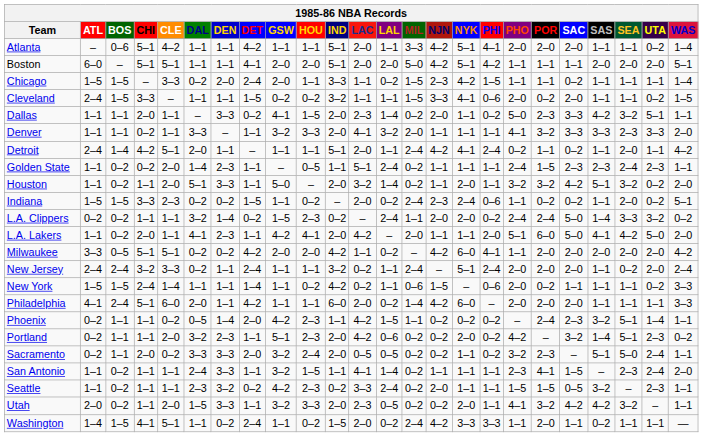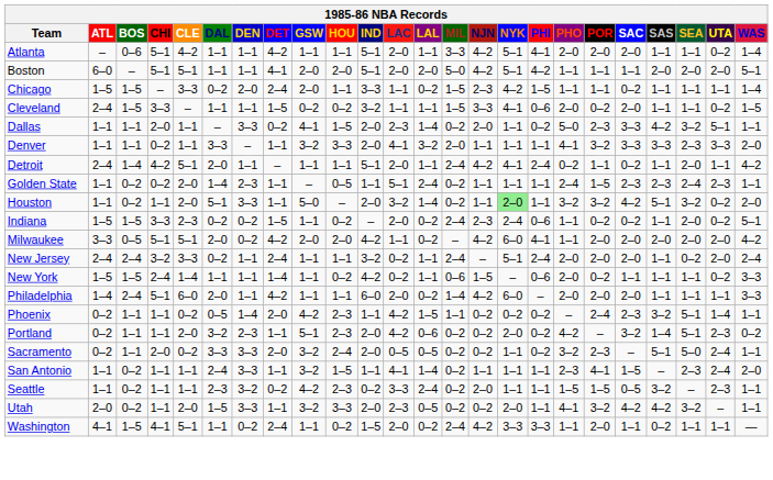 <table class="wikitable" style="font-size:95%; text-align:center;">
 <tr>
 <th colspan=24>1985-86 NBA Records</th>
 </tr>
 <tr>
 <th width=100>Team</th>
 <th style="background:#FF0000;color:#FFFFFF;width=35">ATL</th>
 <th style="background:#006400;color:#FFFFFF;width=35">BOS</th>
 <th style="background:#FF0000;color:#000000;width=35">CHI</th>
 <th style="background:#FF8C00;color:#FFFFFF;width=35">CLE</th>
 <th style="background:#008000;color:#00008B;width=35">DAL</th>
 <th style="background:#0000CD;color:#FFD700;width=35">DEN</th>
 <th style="background:#0000FF;color:#FF0000;width=35">DET</th>
 <th style="background:#0000FF;color:#FFD700;width=35">GSW</th>
 <th style="background:#FF0000;color:#FFD700;width=35">HOU</th>
 <th style="background:#000080;color:#FFD700;width=35">IND</th>
 <th style="background:#F9160D;color:#1A2E8B;width=35">LAC</th>
 <th style="background:#800080;color:#FFD700;width=35">LAL</th>
 <th style="background:#006400;color:#B22222;width=35">MIL</th>
 <th style="background:#B0170C;color:#00056D;width=35">NJN</th>
 <th style="background:#0000FF;color:#FF8C00;width=35">NYK</th>
 <th style="background:#FF0000;color:#0000FF;width=35">PHI</th>
 <th style="background:#800080;color:#FF4500;width=35">PHO</th>
 <th style="background:#000000;color:#FF0000;width=35">POR</th>
 <th style="background:#0000FF;color:#FFFFFF;width=35">SAC</th>
 <th style="background:#000000;color:#C0C0C0;width=35">SAS</th>
 <th style="background:#005831;color:#FFC322;width=35">SEA</th>
 <th style="background:#36004A;color:#FFFF00;width=35">UTA</th>
 <th style="background:#DC143C;color:#0000CD;width=35">WAS</th>
 </tr>
 <tr>
 <td style="text-align:left;"><a href='#'>Atlanta</a></td>
 <td>–</td>
 <td>0–6</td>
 <td>5–1</td>
 <td>4–2</td>
 <td>1–1</td>
 <td>1–1</td>
 <td>4–2</td>
 <td>1–1</td>
 <td>1–1</td>
 <td>5–1</td>
 <td>2–0</td>
 <td>1–1</td>
 <td>3–3</td>
 <td>4–2</td>
 <td>5–1</td>
 <td>4–1</td>
 <td>2–0</td>
 <td>2–0</td>
 <td>2–0</td>
 <td>1–1</td>
 <td>1–1</td>
 <td>0–2</td>
 <td>1–4</td>
 </tr>
 <tr>
 <td style="text-align:left;">Boston</td>
 <td>6–0</td>
 <td>–</td>
 <td>5–1</td>
 <td>5–1</td>
 <td>1–1</td>
 <td>1–1</td>
 <td>4–1</td>
 <td>2–0</td>
 <td>2–0</td>
 <td>5–1</td>
 <td>2–0</td>
 <td>2–0</td>
 <td>5–0</td>
 <td>4–2</td>
 <td>5–1</td>
 <td>4–2</td>
 <td>1–1</td>
 <td>1–1</td>
 <td>1–1</td>
 <td>2–0</td>
 <td>2–0</td>
 <td>2–0</td>
 <td>5–1</td>
 </tr>
 <tr>
 <td style="text-align:left;"><a href='#'>Chicago</a></td>
 <td>1–5</td>
 <td>1–5</td>
 <td>–</td>
 <td>3–3</td>
 <td>0–2</td>
 <td>2–0</td>
 <td>2–4</td>
 <td>2–0</td>
 <td>1–1</td>
 <td>3–3</td>
 <td>1–1</td>
 <td>0–2</td>
 <td>1–5</td>
 <td>2–3</td>
 <td>4–2</td>
 <td>1–5</td>
 <td>1–1</td>
 <td>1–1</td>
 <td>0–2</td>
 <td>1–1</td>
 <td>1–1</td>
 <td>1–1</td>
 <td>1–4</td>
 </tr>
 <tr>
 <td style="text-align:left;"><a href='#'>Cleveland</a></td>
 <td>2–4</td>
 <td>1–5</td>
 <td>3–3</td>
 <td>–</td>
 <td>1–1</td>
 <td>1–1</td>
 <td>1–5</td>
 <td>0–2</td>
 <td>0–2</td>
 <td>3–2</td>
 <td>1–1</td>
 <td>1–1</td>
 <td>1–5</td>
 <td>3–3</td>
 <td>4–1</td>
 <td>0–6</td>
 <td>2–0</td>
 <td>0–2</td>
 <td>2–0</td>
 <td>1–1</td>
 <td>1–1</td>
 <td>0–2</td>
 <td>1–5</td>
 </tr>
 <tr>
 <td style="text-align:left;"><a href='#'>Dallas</a></td>
 <td>1–1</td>
 <td>1–1</td>
 <td>2–0</td>
 <td>1–1</td>
 <td>–</td>
 <td>3–3</td>
 <td>0–2</td>
 <td>4–1</td>
 <td>1–5</td>
 <td>2–0</td>
 <td>2–3</td>
 <td>1–4</td>
 <td>0–2</td>
 <td>2–0</td>
 <td>1–1</td>
 <td>0–2</td>
 <td>5–0</td>
 <td>2–3</td>
 <td>3–3</td>
 <td>4–2</td>
 <td>3–2</td>
 <td>5–1</td>
 <td>1–1</td>
 </tr>
 <tr>
 <td style="text-align:left;"><a href='#'>Denver</a></td>
 <td>1–1</td>
 <td>1–1</td>
 <td>0–2</td>
 <td>1–1</td>
 <td>3–3</td>
 <td>–</td>
 <td>1–1</td>
 <td>3–2</td>
 <td>3–3</td>
 <td>2–0</td>
 <td>4–1</td>
 <td>3–2</td>
 <td>2–0</td>
 <td>1–1</td>
 <td>1–1</td>
 <td>1–1</td>
 <td>4–1</td>
 <td>3–2</td>
 <td>3–3</td>
 <td>3–3</td>
 <td>2–3</td>
 <td>3–3</td>
 <td>2–0</td>
 </tr>
 <tr>
 <td style="text-align:left;"><a href='#'>Detroit</a></td>
 <td>2–4</td>
 <td>1–4</td>
 <td>4–2</td>
 <td>5–1</td>
 <td>2–0</td>
 <td>1–1</td>
 <td>–</td>
 <td>1–1</td>
 <td>1–1</td>
 <td>5–1</td>
 <td>2–0</td>
 <td>1–1</td>
 <td>2–4</td>
 <td>4–2</td>
 <td>4–1</td>
 <td>2–4</td>
 <td>0–2</td>
 <td>1–1</td>
 <td>0–2</td>
 <td>1–1</td>
 <td>2–0</td>
 <td>1–1</td>
 <td>4–2</td>
 </tr>
 <tr>
 <td style="text-align:left;"><a href='#'>Golden State</a></td>
 <td>1–1</td>
 <td>0–2</td>
 <td>0–2</td>
 <td>2–0</td>
 <td>1–4</td>
 <td>2–3</td>
 <td>1–1</td>
 <td>–</td>
 <td>0–5</td>
 <td>1–1</td>
 <td>5–1</td>
 <td>2–4</td>
 <td>0–2</td>
 <td>1–1</td>
 <td>1–1</td>
 <td>1–1</td>
 <td>2–4</td>
 <td>1–5</td>
 <td>2–3</td>
 <td>2–3</td>
 <td>2–4</td>
 <td>2–3</td>
 <td>1–1</td>
 </tr>
 <tr>
 <td style="text-align:left;"><a href='#'>Houston</a></td>
 <td>1–1</td>
 <td>0–2</td>
 <td>1–1</td>
 <td>2–0</td>
 <td>5–1</td>
 <td>3–3</td>
 <td>1–1</td>
 <td>5–0</td>
 <td>–</td>
 <td>2–0</td>
 <td>3–2</td>
 <td>1–4</td>
 <td>0–2</td>
 <td>1–1</td>
-<td>2–0</td>
+<td style="background: lightgreen;">2–0</td>
 <td>1–1</td>
 <td>3–2</td>
 <td>3–2</td>
 <td>4–2</td>
 <td>5–1</td>
 <td>3–2</td>
 <td>0–2</td>
 <td>2–0</td>
 </tr>
 <tr>
 <td style="text-align:left;"><a href='#'>Indiana</a></td>
 <td>1–5</td>
 <td>1–5</td>
 <td>3–3</td>
 <td>2–3</td>
 <td>0–2</td>
 <td>0–2</td>
 <td>1–5</td>
 <td>1–1</td>
 <td>0–2</td>
 <td>–</td>
 <td>2–0</td>
 <td>0–2</td>
 <td>2–4</td>
 <td>2–3</td>
 <td>2–4</td>
 <td>0–6</td>
 <td>1–1</td>
 <td>0–2</td>
 <td>0–2</td>
 <td>1–1</td>
 <td>2–0</td>
 <td>0–2</td>
 <td>5–1</td>
 </tr>
 <tr>
-<td style="text-align:left;"><a href='#'>L.A. Clippers</a></td>
-<td>0–2</td>
-<td>0–2</td>
-<td>1–1</td>
-<td>1–1</td>
-<td>3–2</td>
-<td>1–4</td>
-<td>0–2</td>
-<td>1–5</td>
-<td>2–3</td>
-<td>0–2</td>
-<td>–</td>
-<td>2–4</td>
-<td>1–1</td>
-<td>2–0</td>
-<td>2–0</td>
-<td>0–2</td>
-<td>2–4</td>
-<td>2–4</td>
-<td>5–0</td>
-<td>1–4</td>
-<td>3–3</td>
-<td>3–2</td>
-<td>0–2</td>
-</tr>
-<tr>
-<td style="text-align:left;"><a href='#'>L.A. Lakers</a></td>
-<td>1–1</td>
-<td>0–2</td>
-<td>2–0</td>
-<td>1–1</td>
-<td>4–1</td>
-<td>2–3</td>
-<td>1–1</td>
-<td>4–2</td>
-<td>4–1</td>
-<td>2–0</td>
-<td>4–2</td>
-<td>–</td>
-<td>2–0</td>
-<td>1–1</td>
-<td>1–1</td>
-<td>2–0</td>
-<td>5–1</td>
-<td>6–0</td>
-<td>5–0</td>
-<td>4–1</td>
-<td>4–2</td>
-<td>5–0</td>
-<td>2–0</td>
-</tr>
-<tr>
 <td style="text-align:left;"><a href='#'>Milwaukee</a></td>
 <td>3–3</td>
 <td>0–5</td>
 <td>5–1</td>
 <td>5–1</td>
-<td>0–2</td>
+<td>2–0</td>
 <td>0–2</td>
 <td>4–2</td>
 <td>2–0</td>
 <td>2–0</td>
 <td>4–2</td>
 <td>1–1</td>
 <td>0–2</td>
 <td>–</td>
 <td>4–2</td>
 <td>6–0</td>
 <td>4–1</td>
 <td>1–1</td>
 <td>2–0</td>
 <td>2–0</td>
 <td>2–0</td>
 <td>2–0</td>
 <td>2–0</td>
 <td>4–2</td>
 </tr>
 <tr>
 <td style="text-align:left;"><a href='#'>New Jersey</a></td>
 <td>2–4</td>
 <td>2–4</td>
 <td>3–2</td>
 <td>3–3</td>
 <td>0–2</td>
 <td>1–1</td>
 <td>2–4</td>
 <td>1–1</td>
 <td>1–1</td>
 <td>3–2</td>
 <td>0–2</td>
 <td>1–1</td>
 <td>2–4</td>
 <td>–</td>
 <td>5–1</td>
 <td>2–4</td>
 <td>2–0</td>
 <td>2–0</td>
 <td>2–0</td>
 <td>1–1</td>
 <td>0–2</td>
 <td>2–0</td>
 <td>2–4</td>
 </tr>
 <tr>
 <td style="text-align:left;"><a href='#'>New York</a></td>
 <td>1–5</td>
 <td>1–5</td>
 <td>2–4</td>
 <td>1–4</td>
 <td>1–1</td>
 <td>1–1</td>
 <td>1–4</td>
 <td>1–1</td>
 <td>0–2</td>
 <td>4–2</td>
 <td>0–2</td>
 <td>1–1</td>
 <td>0–6</td>
 <td>1–5</td>
 <td>–</td>
 <td>0–6</td>
 <td>2–0</td>
 <td>0–2</td>
 <td>1–1</td>
 <td>1–1</td>
 <td>1–1</td>
 <td>0–2</td>
 <td>3–3</td>
 </tr>
 <tr>
 <td style="text-align:left;"><a href='#'>Philadelphia</a></td>
-<td>4–1</td>
+<td>1–4</td>
 <td>2–4</td>
 <td>5–1</td>
 <td>6–0</td>
 <td>2–0</td>
 <td>1–1</td>
 <td>4–2</td>
 <td>1–1</td>
 <td>1–1</td>
 <td>6–0</td>
 <td>2–0</td>
 <td>0–2</td>
 <td>1–4</td>
 <td>4–2</td>
 <td>6–0</td>
 <td>–</td>
 <td>2–0</td>
 <td>2–0</td>
 <td>2–0</td>
 <td>1–1</td>
 <td>1–1</td>
 <td>1–1</td>
 <td>3–3</td>
 </tr>
 <tr>
 <td style="text-align:left;"><a href='#'>Phoenix</a></td>
 <td>0–2</td>
 <td>1–1</td>
 <td>1–1</td>
 <td>0–2</td>
 <td>0–5</td>
 <td>1–4</td>
 <td>2–0</td>
 <td>4–2</td>
 <td>2–3</td>
 <td>1–1</td>
 <td>4–2</td>
 <td>1–5</td>
 <td>1–1</td>
 <td>0–2</td>
 <td>0–2</td>
 <td>0–2</td>
 <td>–</td>
 <td>2–4</td>
 <td>2–3</td>
 <td>3–2</td>
 <td>5–1</td>
 <td>1–4</td>
 <td>1–1</td>
 </tr>
 <tr>
 <td style="text-align:left;"><a href='#'>Portland</a></td>
 <td>0–2</td>
 <td>1–1</td>
 <td>1–1</td>
 <td>2–0</td>
 <td>3–2</td>
 <td>2–3</td>
 <td>1–1</td>
 <td>5–1</td>
 <td>2–3</td>
 <td>2–0</td>
 <td>4–2</td>
 <td>0–6</td>
 <td>0–2</td>
 <td>0–2</td>
 <td>2–0</td>
 <td>0–2</td>
 <td>4–2</td>
 <td>–</td>
 <td>3–2</td>
 <td>1–4</td>
 <td>5–1</td>
 <td>2–3</td>
 <td>0–2</td>
 </tr>
 <tr>
 <td style="text-align:left;"><a href='#'>Sacramento</a></td>
 <td>0–2</td>
 <td>1–1</td>
 <td>2–0</td>
 <td>0–2</td>
 <td>3–3</td>
 <td>3–3</td>
 <td>2–0</td>
 <td>3–2</td>
 <td>2–4</td>
 <td>2–0</td>
 <td>0–5</td>
 <td>0–5</td>
 <td>0–2</td>
 <td>0–2</td>
 <td>1–1</td>
 <td>0–2</td>
 <td>3–2</td>
 <td>2–3</td>
 <td>–</td>
 <td>5–1</td>
 <td>5–0</td>
 <td>2–4</td>
 <td>1–1</td>
 </tr>
 <tr>
 <td style="text-align:left;"><a href='#'>San Antonio</a></td>
 <td>1–1</td>
 <td>0–2</td>
 <td>1–1</td>
 <td>1–1</td>
 <td>2–4</td>
 <td>3–3</td>
 <td>1–1</td>
 <td>3–2</td>
 <td>1–5</td>
 <td>1–1</td>
 <td>4–1</td>
 <td>1–4</td>
 <td>0–2</td>
 <td>1–1</td>
 <td>1–1</td>
 <td>1–1</td>
 <td>2–3</td>
 <td>4–1</td>
 <td>1–5</td>
 <td>–</td>
 <td>2–3</td>
 <td>2–4</td>
 <td>2–0</td>
 </tr>
 <tr>
 <td style="text-align:left;"><a href='#'>Seattle</a></td>
 <td>1–1</td>
 <td>0–2</td>
 <td>1–1</td>
 <td>1–1</td>
 <td>2–3</td>
 <td>3–2</td>
 <td>0–2</td>
 <td>4–2</td>
 <td>2–3</td>
 <td>0–2</td>
 <td>3–3</td>
 <td>2–4</td>
 <td>0–2</td>
 <td>2–0</td>
 <td>1–1</td>
 <td>1–1</td>
 <td>1–5</td>
 <td>1–5</td>
 <td>0–5</td>
 <td>3–2</td>
 <td>–</td>
 <td>2–3</td>
 <td>1–1</td>
 </tr>
 <tr>
 <td style="text-align:left;"><a href='#'>Utah</a></td>
 <td>2–0</td>
 <td>0–2</td>
 <td>1–1</td>
 <td>2–0</td>
 <td>1–5</td>
 <td>3–3</td>
 <td>1–1</td>
 <td>3–2</td>
 <td>3–3</td>
 <td>2–0</td>
 <td>2–3</td>
 <td>0–5</td>
 <td>0–2</td>
 <td>0–2</td>
 <td>2–0</td>
 <td>1–1</td>
 <td>4–1</td>
 <td>3–2</td>
 <td>4–2</td>
 <td>4–2</td>
 <td>3–2</td>
 <td>–</td>
 <td>1–1</td>
 </tr>
 <tr>
 <td style="text-align:left;"><a href='#'>Washington</a></td>
-<td>1–4</td>
+<td>4–1</td>
 <td>1–5</td>
 <td>4–1</td>
 <td>5–1</td>
 <td>1–1</td>
 <td>0–2</td>
 <td>2–4</td>
 <td>1–1</td>
 <td>0–2</td>
 <td>1–5</td>
 <td>2–0</td>
 <td>0–2</td>
 <td>2–4</td>
 <td>4–2</td>
 <td>3–3</td>
 <td>3–3</td>
 <td>1–1</td>
 <td>2–0</td>
 <td>1–1</td>
 <td>0–2</td>
 <td>1–1</td>
 <td>1–1</td>
 <td>—</td>
 </tr>
 </table>
